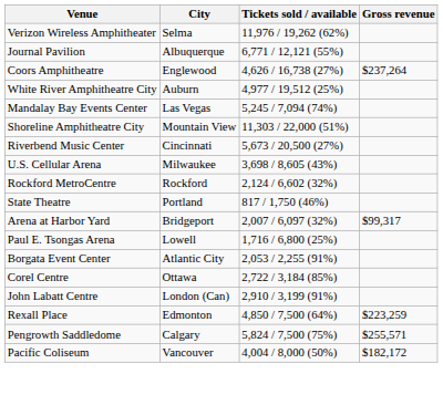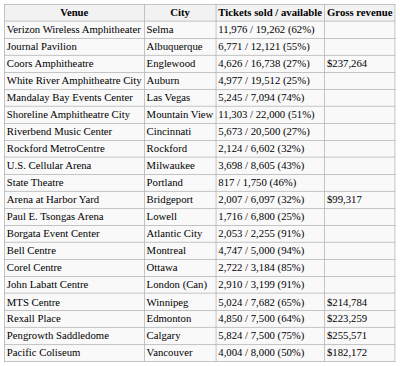 <table class="wikitable">
 <tr>
 <th>Venue</th>
 <th>City</th>
 <th>Tickets sold / available</th>
 <th>Gross revenue</th>
 </tr>
 <tr>
 <td>Verizon Wireless Amphitheater</td>
 <td>Selma</td>
 <td>11,976 / 19,262 (62%)</td>
 <td></td>
 </tr>
 <tr>
 <td>Journal Pavilion</td>
 <td>Albuquerque</td>
 <td>6,771 / 12,121 (55%)</td>
 <td></td>
 </tr>
 <tr>
 <td>Coors Amphitheatre</td>
 <td>Englewood</td>
 <td>4,626 / 16,738 (27%)</td>
 <td>$237,264</td>
 </tr>
 <tr>
 <td>White River Amphitheatre City</td>
 <td>Auburn</td>
 <td>4,977 / 19,512 (25%)</td>
 <td></td>
 </tr>
 <tr>
 <td>Mandalay Bay Events Center</td>
 <td>Las Vegas</td>
 <td>5,245 / 7,094 (74%)</td>
 <td></td>
 </tr>
 <tr>
 <td>Shoreline Amphitheatre City</td>
 <td>Mountain View</td>
 <td>11,303 / 22,000 (51%)</td>
 <td></td>
 </tr>
 <tr>
 <td>Riverbend Music Center</td>
 <td>Cincinnati</td>
 <td>5,673 / 20,500 (27%)</td>
 <td></td>
 </tr>
 <tr>
+<td>Rockford MetroCentre</td>
+<td>Rockford</td>
+<td>2,124 / 6,602 (32%)</td>
+<td></td>
+</tr>
+<tr>
 <td>U.S. Cellular Arena</td>
 <td>Milwaukee</td>
 <td>3,698 / 8,605 (43%)</td>
-<td></td>
-</tr>
-<tr>
-<td>Rockford MetroCentre</td>
-<td>Rockford</td>
-<td>2,124 / 6,602 (32%)</td>
 <td></td>
 </tr>
 <tr>
 <td>State Theatre</td>
 <td>Portland</td>
 <td>817 / 1,750  (46%)</td>
 <td></td>
 </tr>
 <tr>
 <td>Arena at Harbor Yard</td>
 <td>Bridgeport</td>
 <td>2,007 / 6,097 (32%)</td>
 <td>$99,317</td>
 </tr>
 <tr>
 <td>Paul E. Tsongas Arena</td>
 <td>Lowell</td>
 <td>1,716 / 6,800 (25%)</td>
 <td></td>
 </tr>
 <tr>
 <td>Borgata Event Center</td>
 <td>Atlantic City</td>
 <td>2,053 / 2,255 (91%)</td>
 <td></td>
 </tr>
 <tr>
+<td>Bell Centre</td>
+<td>Montreal</td>
+<td>4,747 / 5,000 (94%)</td>
+<td></td>
+</tr>
+<tr>
 <td>Corel Centre</td>
 <td>Ottawa</td>
 <td>2,722 / 3,184 (85%)</td>
 <td></td>
 </tr>
 <tr>
 <td>John Labatt Centre</td>
 <td>London (Can)</td>
 <td>2,910 / 3,199 (91%)</td>
 <td></td>
+</tr>
+<tr>
+<td>MTS Centre</td>
+<td>Winnipeg</td>
+<td>5,024 / 7,682 (65%)</td>
+<td>$214,784</td>
 </tr>
 <tr>
 <td>Rexall Place</td>
 <td>Edmonton</td>
 <td>4,850 / 7,500 (64%)</td>
 <td>$223,259</td>
 </tr>
 <tr>
 <td>Pengrowth Saddledome</td>
 <td>Calgary</td>
 <td>5,824 / 7,500 (75%)</td>
 <td>$255,571</td>
 </tr>
 <tr>
 <td>Pacific Coliseum</td>
 <td>Vancouver</td>
 <td>4,004 / 8,000 (50%)</td>
 <td>$182,172</td>
 </tr>
 </table>
